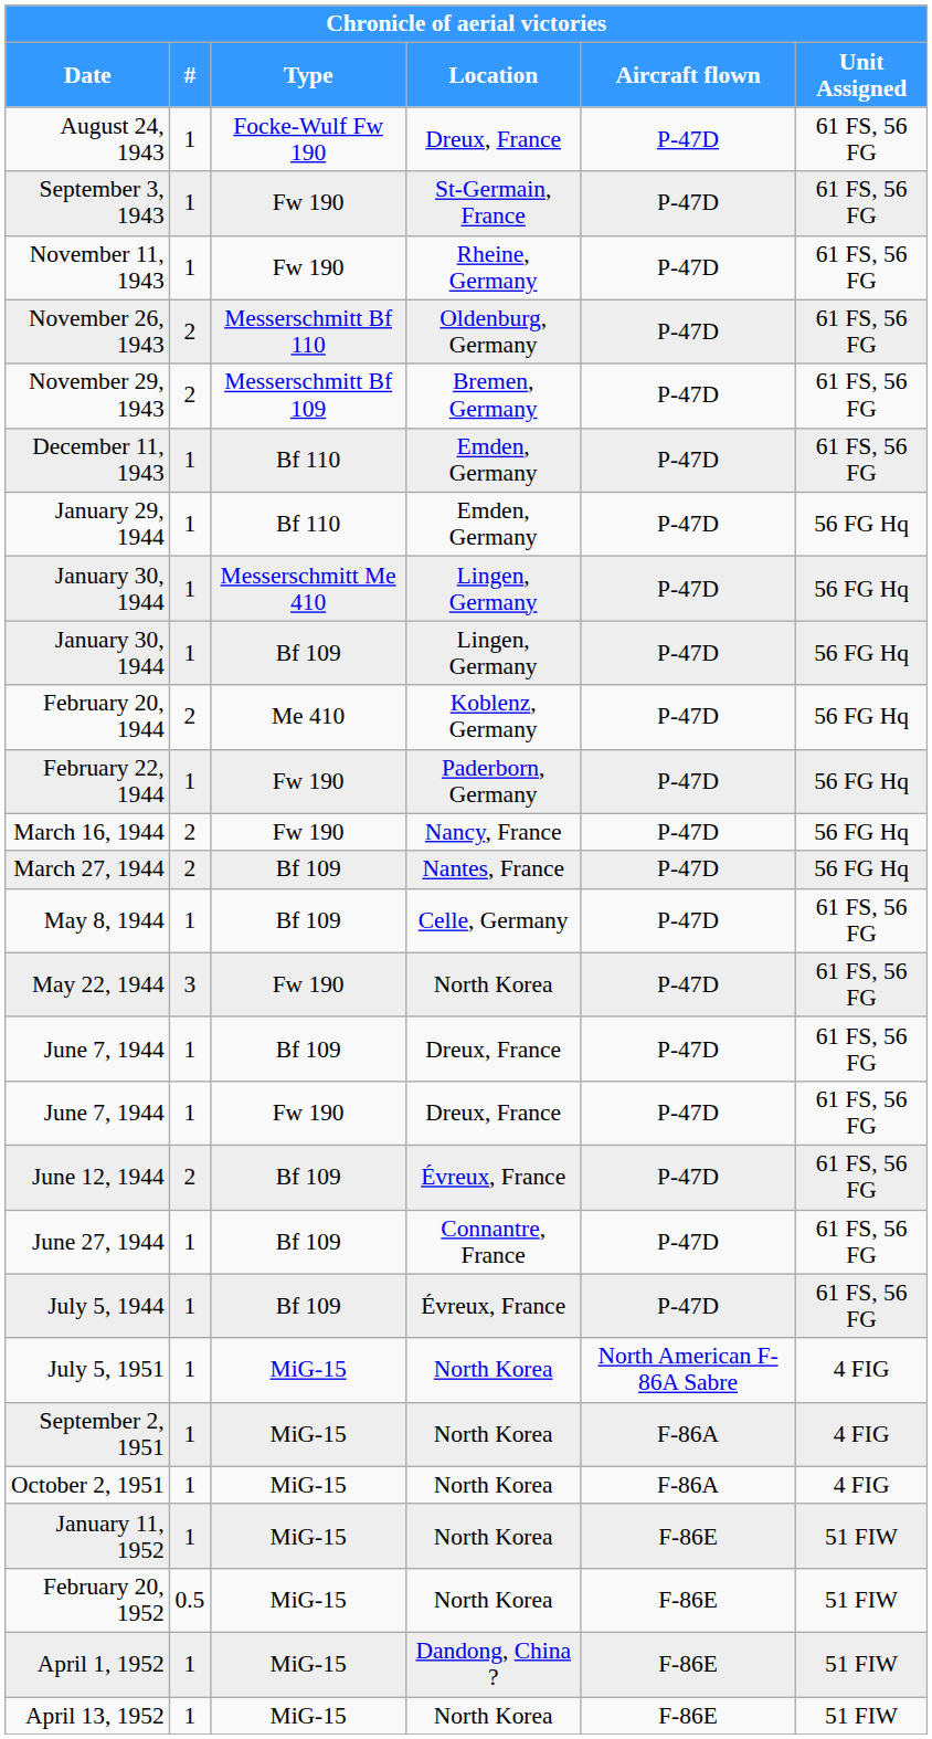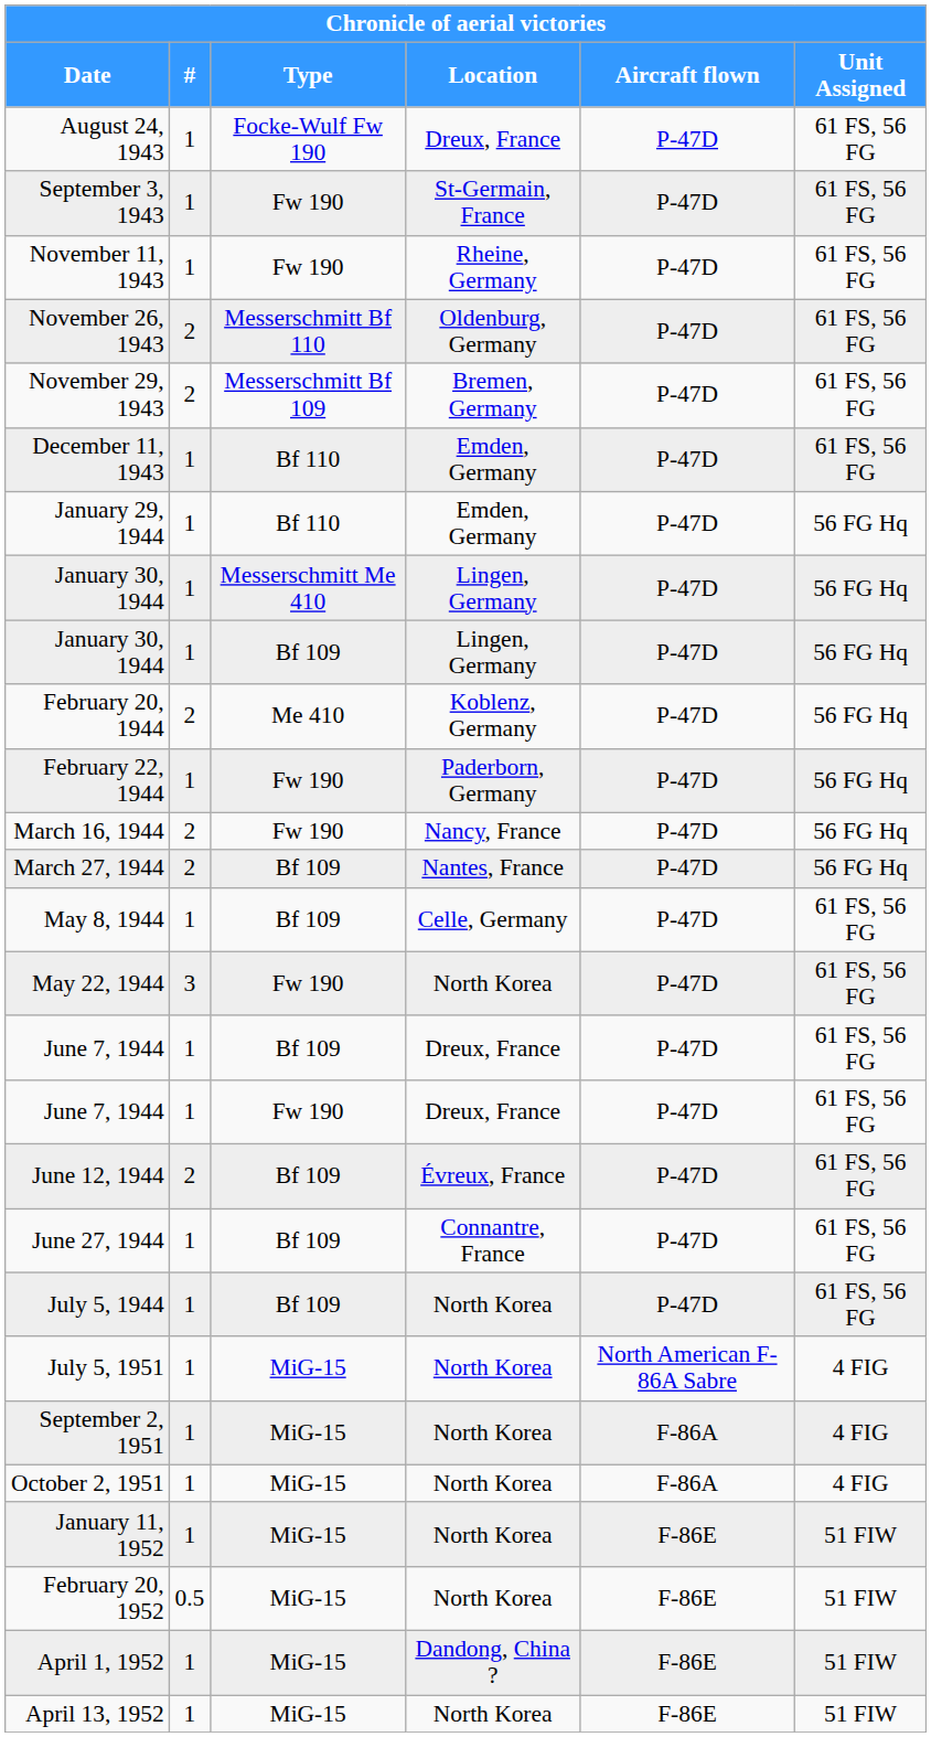 <table class="wikitable plainrowheaders collapsible collapsed" style="margin-left: auto; margin-right: auto; border: none; text-align:right; width: 100%;">
 <tr style="color:white;">
 <th colspan="6" style="background-color: #3399ff">Chronicle of aerial victories</th>
 </tr>
 <tr style="color:white;">
 <th style="background-color: #3399ff">Date</th>
 <th style="background-color: #3399ff">#</th>
 <th style="background-color: #3399ff">Type</th>
 <th style="background-color: #3399ff">Location</th>
 <th style="background-color: #3399ff">Aircraft flown</th>
 <th style="background-color: #3399ff">Unit Assigned</th>
 </tr>
 <tr>
 <td>August 24, 1943</td>
 <td align=center>1</td>
 <td align=center><a href='#'>Focke-Wulf Fw 190</a></td>
 <td align=center><a href='#'>Dreux</a>, <a href='#'>France</a></td>
 <td align=center><a href='#'>P-47D</a></td>
 <td align=center>61 FS, 56 FG</td>
 </tr>
 <tr style="background: #eeeeee;">
 <td>September 3, 1943</td>
 <td align=center>1</td>
 <td align=center>Fw 190</td>
 <td align=center><a href='#'>St-Germain</a>, <a href='#'>France</a></td>
 <td align=center>P-47D</td>
 <td align=center>61 FS, 56 FG</td>
 </tr>
 <tr>
 <td>November 11, 1943</td>
 <td align=center>1</td>
 <td align=center>Fw 190</td>
 <td align=center><a href='#'>Rheine</a>, <a href='#'>Germany</a></td>
 <td align=center>P-47D</td>
 <td align=center>61 FS, 56 FG</td>
 </tr>
 <tr style="background: #eeeeee;">
 <td>November 26, 1943</td>
 <td align=center>2</td>
 <td align=center><a href='#'>Messerschmitt Bf 110</a></td>
 <td align=center><a href='#'>Oldenburg</a>, Germany</td>
 <td align=center>P-47D</td>
 <td align=center>61 FS, 56 FG</td>
 </tr>
 <tr>
 <td>November 29, 1943</td>
 <td align=center>2</td>
 <td align=center><a href='#'>Messerschmitt Bf 109</a></td>
 <td align=center><a href='#'>Bremen</a>, <a href='#'>Germany</a></td>
 <td align=center>P-47D</td>
 <td align=center>61 FS, 56 FG</td>
 </tr>
 <tr style="background: #eeeeee;">
 <td>December 11, 1943</td>
 <td align=center>1</td>
 <td align=center>Bf 110</td>
 <td align=center><a href='#'>Emden</a>, Germany</td>
 <td align=center>P-47D</td>
 <td align=center>61 FS, 56 FG</td>
 </tr>
 <tr>
 <td>January 29, 1944</td>
 <td align=center>1</td>
 <td align=center>Bf 110</td>
 <td align=center>Emden, Germany</td>
 <td align=center>P-47D</td>
 <td align=center>56 FG Hq</td>
 </tr>
 <tr style="background: #eeeeee;">
 <td>January 30, 1944</td>
 <td align=center>1</td>
 <td align=center><a href='#'>Messerschmitt Me 410</a></td>
 <td align=center><a href='#'>Lingen</a>, <a href='#'>Germany</a></td>
 <td align=center>P-47D</td>
 <td align=center>56 FG Hq</td>
 </tr>
 <tr style="background: #eeeeee;">
 <td>January 30, 1944</td>
 <td align=center>1</td>
 <td align=center>Bf 109</td>
 <td align=center>Lingen, Germany</td>
 <td align=center>P-47D</td>
 <td align=center>56 FG Hq</td>
 </tr>
 <tr>
 <td>February 20, 1944</td>
 <td align=center>2</td>
 <td align=center>Me 410</td>
 <td align=center><a href='#'>Koblenz</a>, Germany</td>
 <td align=center>P-47D</td>
 <td align=center>56 FG Hq</td>
 </tr>
 <tr style="background: #eeeeee;">
 <td>February 22, 1944</td>
 <td align=center>1</td>
 <td align=center>Fw 190</td>
 <td align=center><a href='#'>Paderborn</a>, Germany</td>
 <td align=center>P-47D</td>
 <td align=center>56 FG Hq</td>
 </tr>
 <tr>
 <td>March 16, 1944</td>
 <td align=center>2</td>
 <td align=center>Fw 190</td>
 <td align=center><a href='#'>Nancy</a>, France</td>
 <td align=center>P-47D</td>
 <td align=center>56 FG Hq</td>
 </tr>
 <tr style="background: #eeeeee;">
 <td>March 27, 1944</td>
 <td align=center>2</td>
 <td align=center>Bf 109</td>
 <td align=center><a href='#'>Nantes</a>, France</td>
 <td align=center>P-47D</td>
 <td align=center>56 FG Hq</td>
 </tr>
 <tr>
 <td>May 8, 1944</td>
 <td align=center>1</td>
 <td align=center>Bf 109</td>
 <td align=center><a href='#'>Celle</a>, Germany</td>
 <td align=center>P-47D</td>
 <td align=center>61 FS, 56 FG</td>
 </tr>
 <tr style="background: #eeeeee;">
 <td>May 22, 1944</td>
 <td align=center>3</td>
 <td align=center>Fw 190</td>
 <td align=center>North Korea</td>
 <td align=center>P-47D</td>
 <td align=center>61 FS, 56 FG</td>
 </tr>
 <tr>
 <td>June 7, 1944</td>
 <td align=center>1</td>
 <td align=center>Bf 109</td>
 <td align=center>Dreux, France</td>
 <td align=center>P-47D</td>
 <td align=center>61 FS, 56 FG</td>
 </tr>
 <tr>
 <td>June 7, 1944</td>
 <td align=center>1</td>
 <td align=center>Fw 190</td>
 <td align=center>Dreux, France</td>
 <td align=center>P-47D</td>
 <td align=center>61 FS, 56 FG</td>
 </tr>
 <tr style="background: #eeeeee;">
 <td>June 12, 1944</td>
 <td align=center>2</td>
 <td align=center>Bf 109</td>
 <td align=center><a href='#'>Évreux</a>, France</td>
 <td align=center>P-47D</td>
 <td align=center>61 FS, 56 FG</td>
 </tr>
 <tr>
 <td>June 27, 1944</td>
 <td align=center>1</td>
 <td align=center>Bf 109</td>
 <td align=center><a href='#'>Connantre</a>, France</td>
 <td align=center>P-47D</td>
 <td align=center>61 FS, 56 FG</td>
 </tr>
 <tr style="background: #eeeeee;">
 <td>July 5, 1944</td>
 <td align=center>1</td>
 <td align=center>Bf 109</td>
-<td align=center>Évreux, France</td>
+<td align=center>North Korea</td>
 <td align=center>P-47D</td>
 <td align=center>61 FS, 56 FG</td>
 </tr>
 <tr>
 <td>July 5, 1951</td>
 <td align=center>1</td>
 <td align=center><a href='#'>MiG-15</a></td>
 <td align=center><a href='#'>North Korea</a></td>
 <td align=center><a href='#'>North American F-86A Sabre</a></td>
 <td align=center>4 FIG</td>
 </tr>
 <tr style="background: #eeeeee;">
 <td>September 2, 1951</td>
 <td align=center>1</td>
 <td align=center>MiG-15</td>
 <td align=center>North Korea</td>
 <td align=center>F-86A</td>
 <td align=center>4 FIG</td>
 </tr>
 <tr>
 <td>October 2, 1951</td>
 <td align=center>1</td>
 <td align=center>MiG-15</td>
 <td align=center>North Korea</td>
 <td align=center>F-86A</td>
 <td align=center>4 FIG</td>
 </tr>
 <tr style="background: #eeeeee;">
 <td>January 11, 1952</td>
 <td align=center>1</td>
 <td align=center>MiG-15</td>
 <td align=center>North Korea</td>
 <td align=center>F-86E</td>
 <td align=center>51 FIW</td>
 </tr>
 <tr>
 <td>February 20, 1952</td>
 <td align=center>0.5</td>
 <td align=center>MiG-15</td>
 <td align=center>North Korea</td>
 <td align=center>F-86E</td>
 <td align=center>51 FIW</td>
 </tr>
 <tr style="background: #eeeeee;">
 <td>April 1, 1952</td>
 <td align=center>1</td>
 <td align=center>MiG-15</td>
 <td align=center><a href='#'>Dandong</a>, <a href='#'>China</a> ?</td>
 <td align=center>F-86E</td>
 <td align=center>51 FIW</td>
 </tr>
 <tr>
 <td>April 13, 1952</td>
 <td align=center>1</td>
 <td align=center>MiG-15</td>
 <td align=center>North Korea</td>
 <td align=center>F-86E</td>
 <td align=center>51 FIW</td>
 </tr>
 </table>
